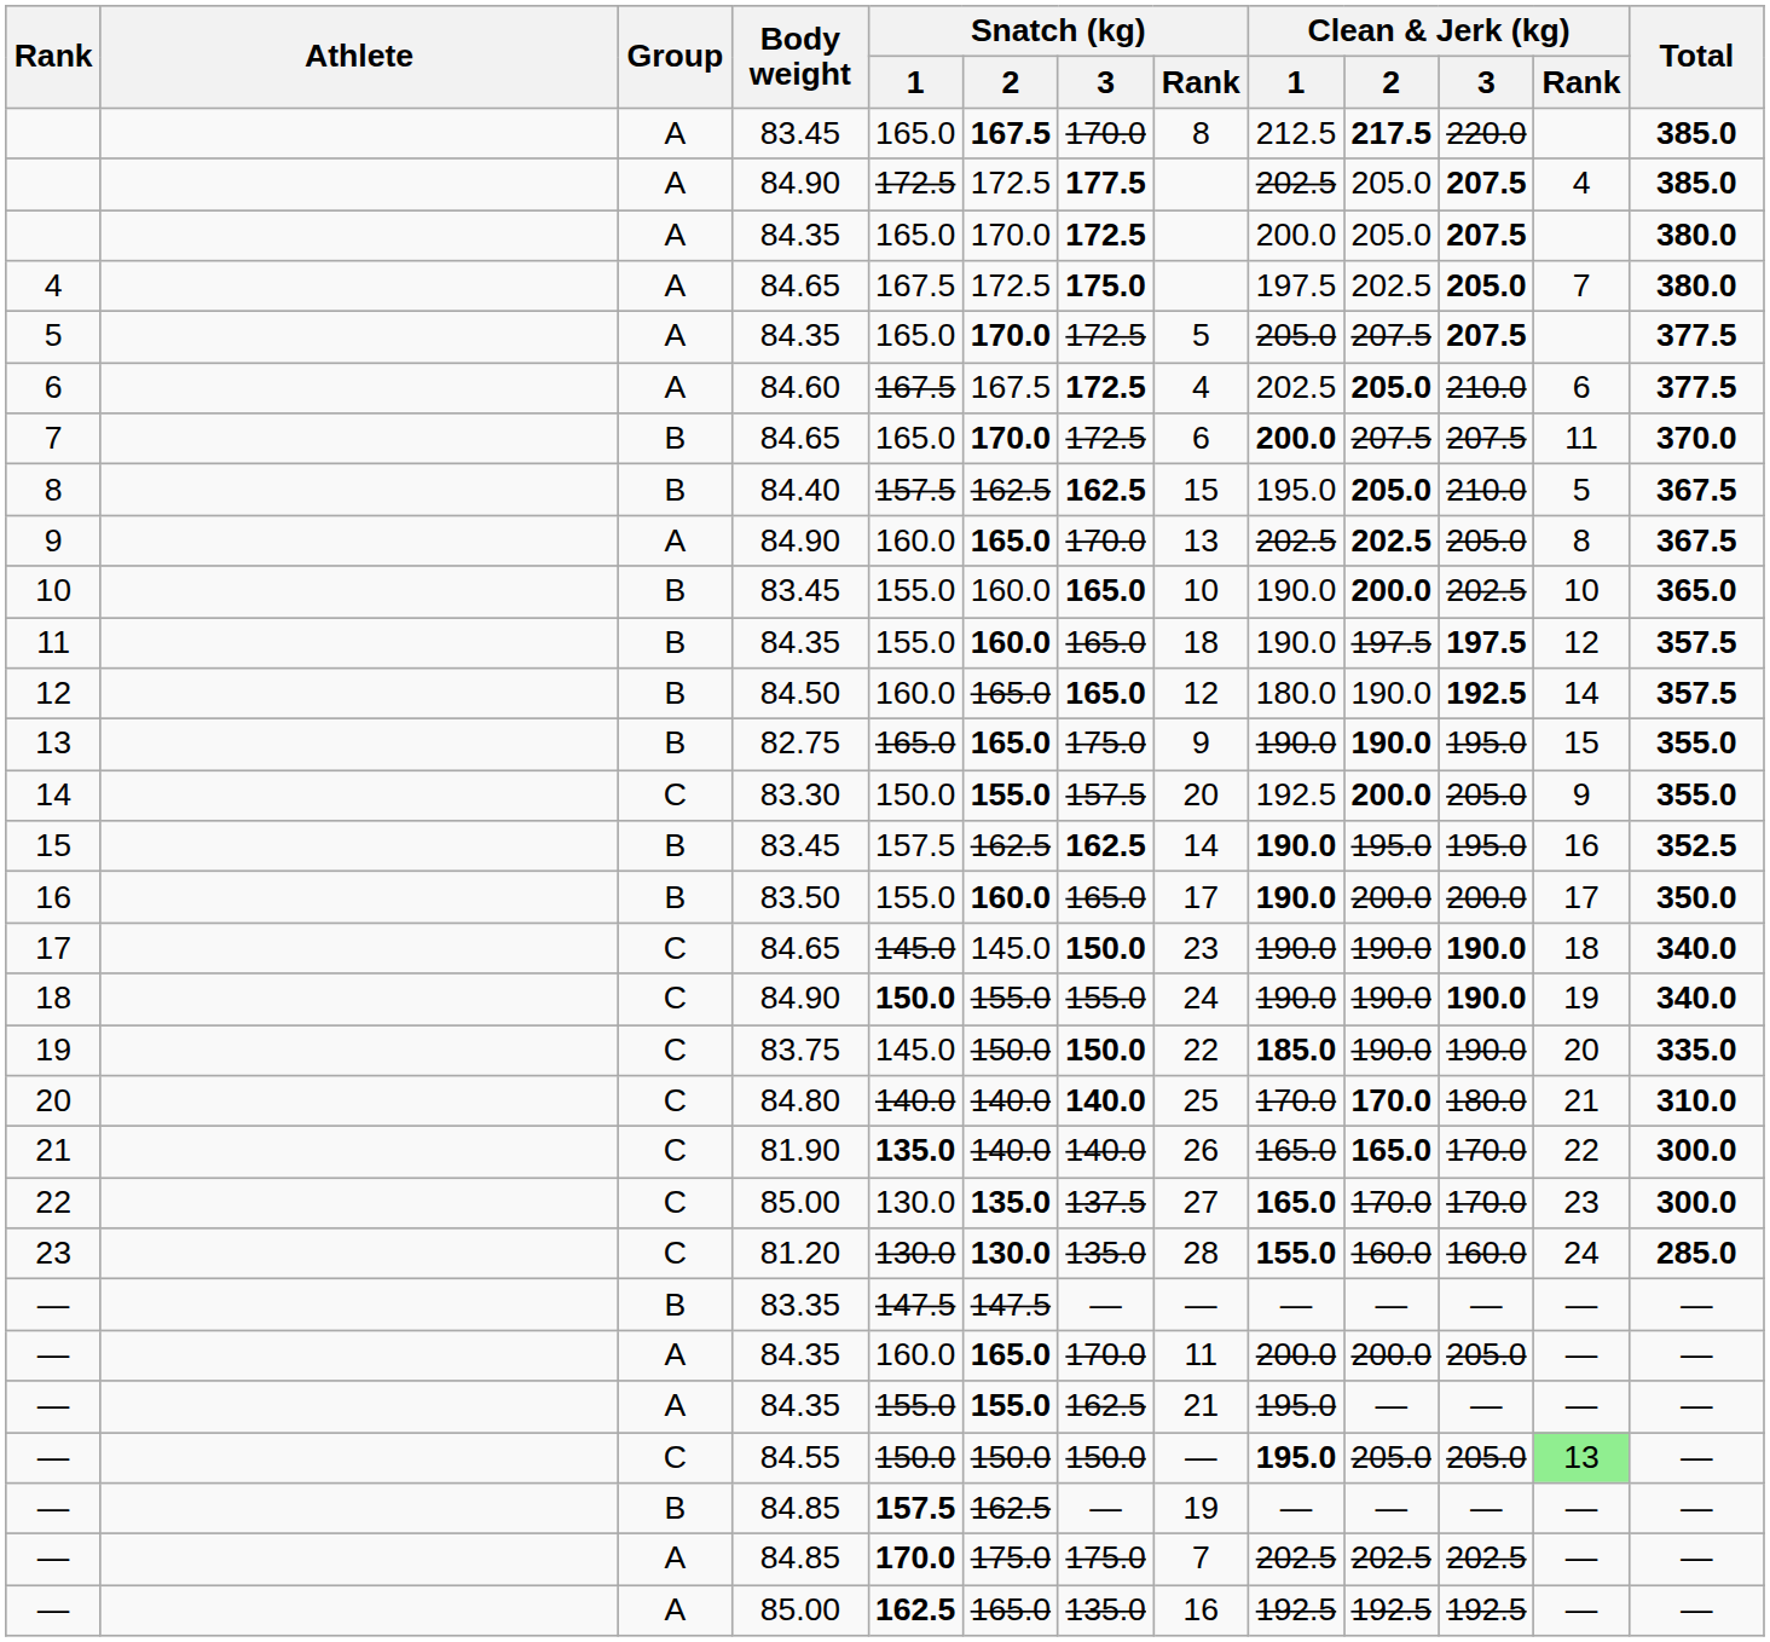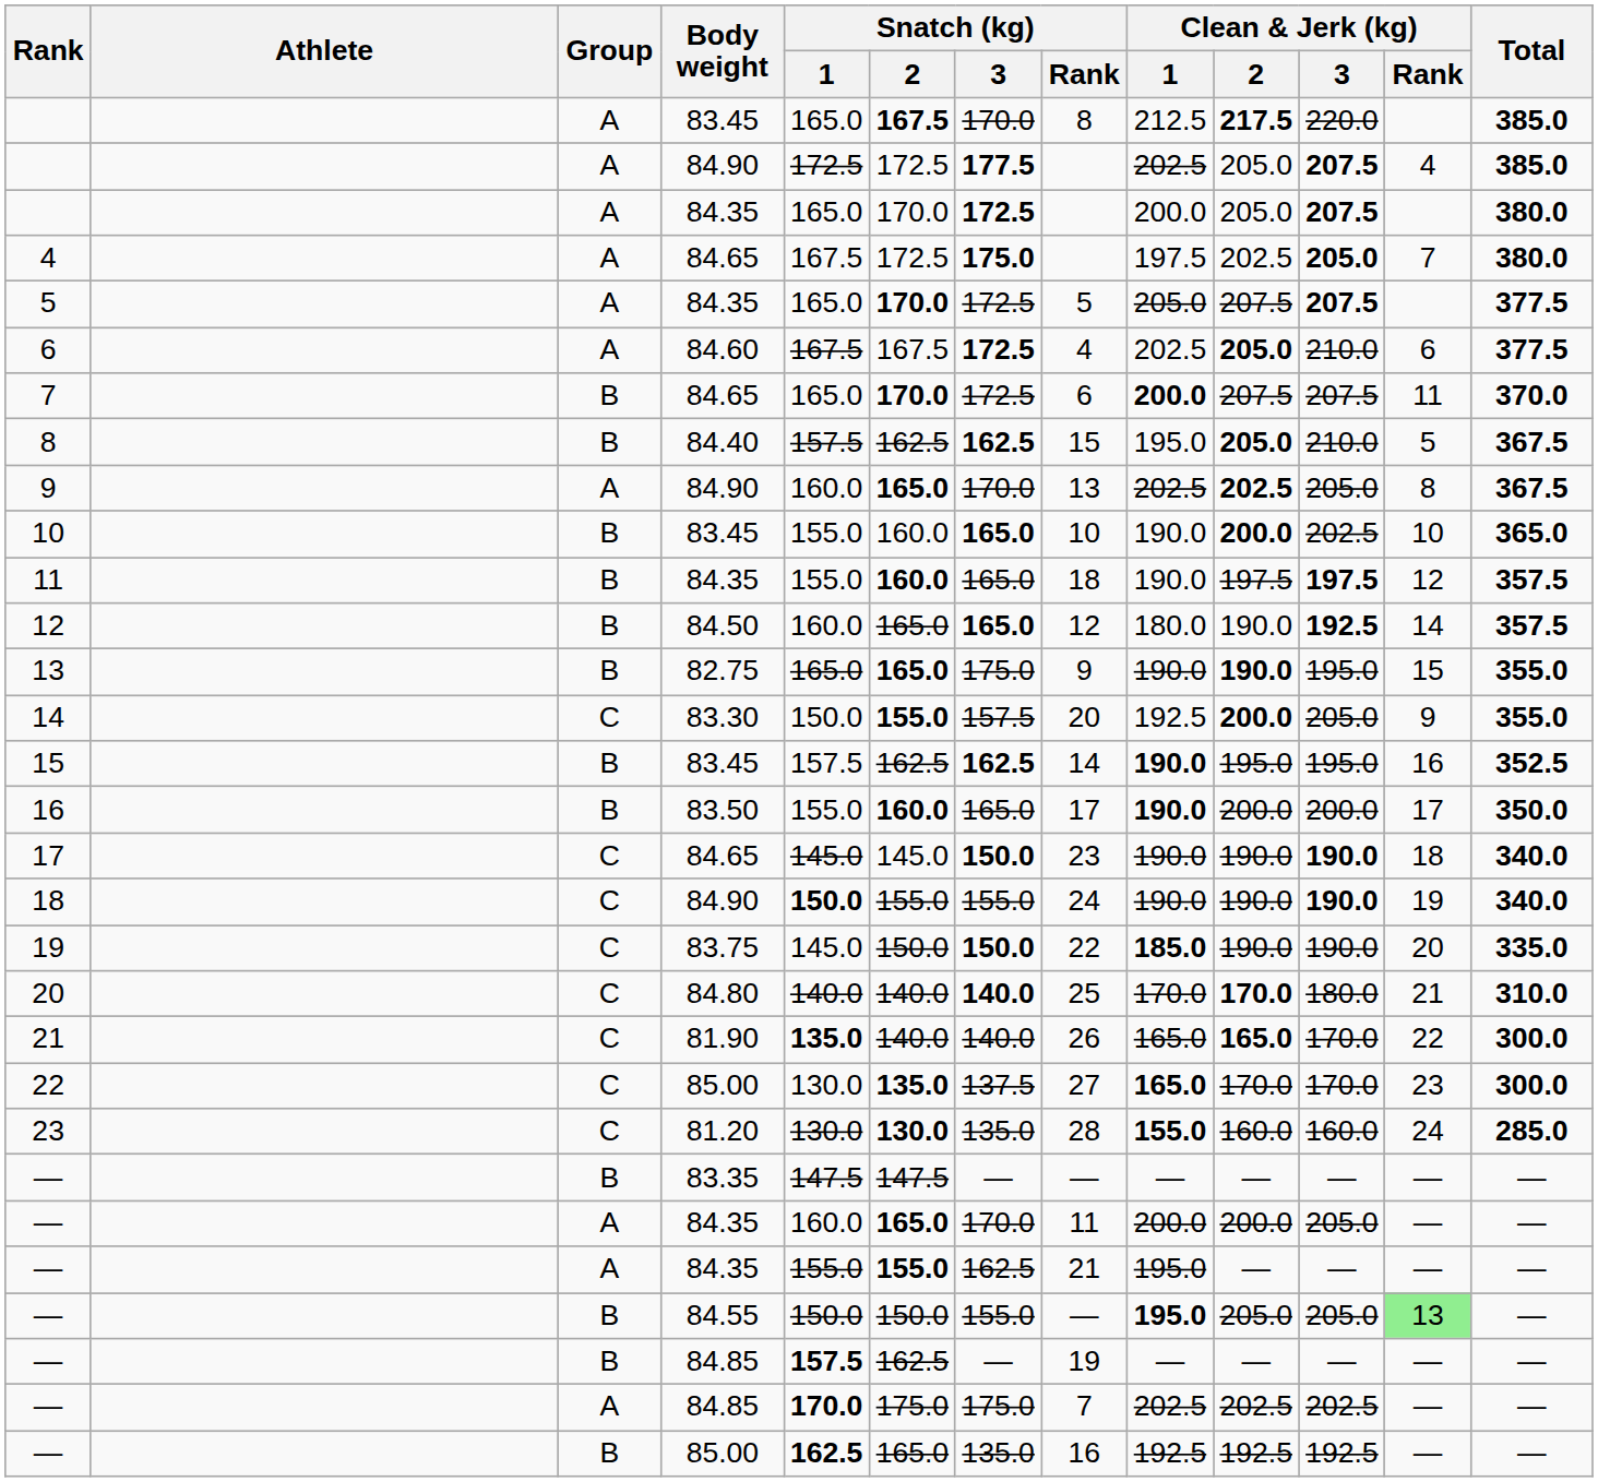 <table class = "wikitable" style="text-align:center;">
 <tr>
 <th rowspan=2 width=40>Rank</th>
 <th rowspan=2 width=250>Athlete</th>
 <th rowspan=2 width=50>Group</th>
 <th rowspan=2 width=60>Body weight</th>
 <th colspan=4>Snatch (kg)</th>
 <th colspan=4>Clean & Jerk (kg)</th>
 <th rowspan=2 width=60>Total</th>
 </tr>
 <tr>
 <th width=40>1</th>
 <th width=40>2</th>
 <th width=40>3</th>
 <th width=40>Rank</th>
 <th width=40>1</th>
 <th width=40>2</th>
 <th width=40>3</th>
 <th width=40>Rank</th>
 </tr>
 <tr>
 <td></td>
 <td align=left></td>
 <td>A</td>
 <td>83.45</td>
 <td>165.0</td>
 <td><strong>167.5</strong></td>
 <td><s>170.0 </s></td>
 <td>8</td>
 <td>212.5</td>
 <td><strong>217.5</strong></td>
 <td><s>220.0 </s></td>
 <td></td>
 <td><strong>385.0</strong></td>
 </tr>
 <tr>
 <td></td>
 <td align=left></td>
 <td>A</td>
 <td>84.90</td>
 <td><s>172.5 </s></td>
 <td>172.5</td>
 <td><strong>177.5</strong></td>
 <td></td>
 <td><s>202.5 </s></td>
 <td>205.0</td>
 <td><strong>207.5</strong></td>
 <td>4</td>
 <td><strong>385.0</strong></td>
 </tr>
 <tr>
 <td></td>
 <td align=left></td>
 <td>A</td>
 <td>84.35</td>
 <td>165.0</td>
 <td>170.0</td>
 <td><strong>172.5</strong></td>
 <td></td>
 <td>200.0</td>
 <td>205.0</td>
 <td><strong>207.5</strong></td>
 <td></td>
 <td><strong>380.0</strong></td>
 </tr>
 <tr>
 <td>4</td>
 <td align=left></td>
 <td>A</td>
 <td>84.65</td>
 <td>167.5</td>
 <td>172.5</td>
 <td><strong>175.0</strong></td>
 <td></td>
 <td>197.5</td>
 <td>202.5</td>
 <td><strong>205.0</strong></td>
 <td>7</td>
 <td><strong>380.0</strong></td>
 </tr>
 <tr>
 <td>5</td>
 <td align=left></td>
 <td>A</td>
 <td>84.35</td>
 <td>165.0</td>
 <td><strong>170.0</strong></td>
 <td><s>172.5 </s></td>
 <td>5</td>
 <td><s>205.0 </s></td>
 <td><s>207.5 </s></td>
 <td><strong>207.5</strong></td>
 <td></td>
 <td><strong>377.5</strong></td>
 </tr>
 <tr>
 <td>6</td>
 <td align=left></td>
 <td>A</td>
 <td>84.60</td>
 <td><s>167.5 </s></td>
 <td>167.5</td>
 <td><strong>172.5</strong></td>
 <td>4</td>
 <td>202.5</td>
 <td><strong>205.0</strong></td>
 <td><s>210.0 </s></td>
 <td>6</td>
 <td><strong>377.5</strong></td>
 </tr>
 <tr>
 <td>7</td>
 <td align=left></td>
 <td>B</td>
 <td>84.65</td>
 <td>165.0</td>
 <td><strong>170.0</strong></td>
 <td><s>172.5 </s></td>
 <td>6</td>
 <td><strong>200.0</strong></td>
 <td><s>207.5 </s></td>
 <td><s>207.5 </s></td>
 <td>11</td>
 <td><strong>370.0</strong></td>
 </tr>
 <tr>
 <td>8</td>
 <td align=left></td>
 <td>B</td>
 <td>84.40</td>
 <td><s>157.5 </s></td>
 <td><s>162.5 </s></td>
 <td><strong>162.5</strong></td>
 <td>15</td>
 <td>195.0</td>
 <td><strong>205.0</strong></td>
 <td><s>210.0 </s></td>
 <td>5</td>
 <td><strong>367.5</strong></td>
 </tr>
 <tr>
 <td>9</td>
 <td align=left></td>
 <td>A</td>
 <td>84.90</td>
 <td>160.0</td>
 <td><strong>165.0</strong></td>
 <td><s>170.0 </s></td>
 <td>13</td>
 <td><s>202.5 </s></td>
 <td><strong>202.5</strong></td>
 <td><s>205.0 </s></td>
 <td>8</td>
 <td><strong>367.5</strong></td>
 </tr>
 <tr>
 <td>10</td>
 <td align=left></td>
 <td>B</td>
 <td>83.45</td>
 <td>155.0</td>
 <td>160.0</td>
 <td><strong>165.0</strong></td>
 <td>10</td>
 <td>190.0</td>
 <td><strong>200.0</strong></td>
 <td><s>202.5 </s></td>
 <td>10</td>
 <td><strong>365.0</strong></td>
 </tr>
 <tr>
 <td>11</td>
 <td align=left></td>
 <td>B</td>
 <td>84.35</td>
 <td>155.0</td>
 <td><strong>160.0</strong></td>
 <td><s>165.0 </s></td>
 <td>18</td>
 <td>190.0</td>
 <td><s>197.5 </s></td>
 <td><strong>197.5</strong></td>
 <td>12</td>
 <td><strong>357.5</strong></td>
 </tr>
 <tr>
 <td>12</td>
 <td align=left></td>
 <td>B</td>
 <td>84.50</td>
 <td>160.0</td>
 <td><s>165.0 </s></td>
 <td><strong>165.0</strong></td>
 <td>12</td>
 <td>180.0</td>
 <td>190.0</td>
 <td><strong>192.5</strong></td>
 <td>14</td>
 <td><strong>357.5</strong></td>
 </tr>
 <tr>
 <td>13</td>
 <td align=left></td>
 <td>B</td>
 <td>82.75</td>
 <td><s>165.0 </s></td>
 <td><strong>165.0</strong></td>
 <td><s>175.0 </s></td>
 <td>9</td>
 <td><s>190.0 </s></td>
 <td><strong>190.0</strong></td>
 <td><s>195.0 </s></td>
 <td>15</td>
 <td><strong>355.0</strong></td>
 </tr>
 <tr>
 <td>14</td>
 <td align=left></td>
 <td>C</td>
 <td>83.30</td>
 <td>150.0</td>
 <td><strong>155.0</strong></td>
 <td><s>157.5 </s></td>
 <td>20</td>
 <td>192.5</td>
 <td><strong>200.0</strong></td>
 <td><s>205.0 </s></td>
 <td>9</td>
 <td><strong>355.0</strong></td>
 </tr>
 <tr>
 <td>15</td>
 <td align=left></td>
 <td>B</td>
 <td>83.45</td>
 <td>157.5</td>
 <td><s>162.5 </s></td>
 <td><strong>162.5</strong></td>
 <td>14</td>
 <td><strong>190.0</strong></td>
 <td><s>195.0 </s></td>
 <td><s>195.0 </s></td>
 <td>16</td>
 <td><strong>352.5</strong></td>
 </tr>
 <tr>
 <td>16</td>
 <td align=left></td>
 <td>B</td>
 <td>83.50</td>
 <td>155.0</td>
 <td><strong>160.0</strong></td>
 <td><s>165.0 </s></td>
 <td>17</td>
 <td><strong>190.0</strong></td>
 <td><s>200.0 </s></td>
 <td><s>200.0 </s></td>
 <td>17</td>
 <td><strong>350.0</strong></td>
 </tr>
 <tr>
 <td>17</td>
 <td align=left></td>
 <td>C</td>
 <td>84.65</td>
 <td><s>145.0 </s></td>
 <td>145.0</td>
 <td><strong>150.0</strong></td>
 <td>23</td>
 <td><s>190.0 </s></td>
 <td><s>190.0 </s></td>
 <td><strong>190.0</strong></td>
 <td>18</td>
 <td><strong>340.0</strong></td>
 </tr>
 <tr>
 <td>18</td>
 <td align=left></td>
 <td>C</td>
 <td>84.90</td>
 <td><strong>150.0</strong></td>
 <td><s>155.0 </s></td>
 <td><s>155.0 </s></td>
 <td>24</td>
 <td><s>190.0 </s></td>
 <td><s>190.0 </s></td>
 <td><strong>190.0</strong></td>
 <td>19</td>
 <td><strong>340.0</strong></td>
 </tr>
 <tr>
 <td>19</td>
 <td align=left></td>
 <td>C</td>
 <td>83.75</td>
 <td>145.0</td>
 <td><s>150.0 </s></td>
 <td><strong>150.0</strong></td>
 <td>22</td>
 <td><strong>185.0</strong></td>
 <td><s>190.0 </s></td>
 <td><s>190.0 </s></td>
 <td>20</td>
 <td><strong>335.0</strong></td>
 </tr>
 <tr>
 <td>20</td>
 <td align=left></td>
 <td>C</td>
 <td>84.80</td>
 <td><s>140.0 </s></td>
 <td><s>140.0 </s></td>
 <td><strong>140.0</strong></td>
 <td>25</td>
 <td><s>170.0 </s></td>
 <td><strong>170.0</strong></td>
 <td><s>180.0 </s></td>
 <td>21</td>
 <td><strong>310.0</strong></td>
 </tr>
 <tr>
 <td>21</td>
 <td align=left></td>
 <td>C</td>
 <td>81.90</td>
 <td><strong>135.0</strong></td>
 <td><s>140.0 </s></td>
 <td><s>140.0 </s></td>
 <td>26</td>
 <td><s>165.0 </s></td>
 <td><strong>165.0</strong></td>
 <td><s>170.0 </s></td>
 <td>22</td>
 <td><strong>300.0</strong></td>
 </tr>
 <tr>
 <td>22</td>
 <td align=left></td>
 <td>C</td>
 <td>85.00</td>
 <td>130.0</td>
 <td><strong>135.0</strong></td>
 <td><s>137.5 </s></td>
 <td>27</td>
 <td><strong>165.0</strong></td>
 <td><s>170.0 </s></td>
 <td><s>170.0 </s></td>
 <td>23</td>
 <td><strong>300.0</strong></td>
 </tr>
 <tr>
 <td>23</td>
 <td align=left></td>
 <td>C</td>
 <td>81.20</td>
 <td><s>130.0 </s></td>
 <td><strong>130.0</strong></td>
 <td><s>135.0 </s></td>
 <td>28</td>
 <td><strong>155.0</strong></td>
 <td><s>160.0 </s></td>
 <td><s>160.0 </s></td>
 <td>24</td>
 <td><strong>285.0</strong></td>
 </tr>
 <tr>
 <td>—</td>
 <td align=left></td>
 <td>B</td>
 <td>83.35</td>
 <td><s>147.5 </s></td>
 <td><s>147.5 </s></td>
 <td>—</td>
 <td>—</td>
 <td>—</td>
 <td>—</td>
 <td>—</td>
 <td>—</td>
 <td>—</td>
 </tr>
 <tr>
 <td>—</td>
 <td align=left></td>
 <td>A</td>
 <td>84.35</td>
 <td>160.0</td>
 <td><strong>165.0</strong></td>
 <td><s>170.0 </s></td>
 <td>11</td>
 <td><s>200.0 </s></td>
 <td><s>200.0 </s></td>
 <td><s>205.0 </s></td>
 <td>—</td>
 <td>—</td>
 </tr>
 <tr>
 <td>—</td>
 <td align=left></td>
 <td>A</td>
 <td>84.35</td>
 <td><s>155.0 </s></td>
 <td><strong>155.0</strong></td>
 <td><s>162.5 </s></td>
 <td>21</td>
 <td><s>195.0 </s></td>
 <td>—</td>
 <td>—</td>
 <td>—</td>
 <td>—</td>
 </tr>
 <tr>
 <td>—</td>
 <td align=left></td>
-<td>C</td>
+<td>B</td>
 <td>84.55</td>
 <td><s>150.0 </s></td>
 <td><s>150.0 </s></td>
-<td><s>150.0 </s></td>
+<td><s>155.0 </s></td>
 <td>—</td>
 <td><strong>195.0</strong></td>
 <td><s>205.0 </s></td>
 <td><s>205.0 </s></td>
 <td style="background: lightgreen;">13</td>
 <td>—</td>
 </tr>
 <tr>
 <td>—</td>
 <td align=left></td>
 <td>B</td>
 <td>84.85</td>
 <td><strong>157.5</strong></td>
 <td><s>162.5 </s></td>
 <td>—</td>
 <td>19</td>
 <td>—</td>
 <td>—</td>
 <td>—</td>
 <td>—</td>
 <td>—</td>
 </tr>
 <tr>
 <td>—</td>
 <td align=left></td>
 <td>A</td>
 <td>84.85</td>
 <td><strong>170.0</strong></td>
 <td><s>175.0 </s></td>
 <td><s>175.0 </s></td>
 <td>7</td>
 <td><s>202.5 </s></td>
 <td><s>202.5 </s></td>
 <td><s>202.5 </s></td>
 <td>—</td>
 <td>—</td>
 </tr>
 <tr>
 <td>—</td>
 <td align=left></td>
-<td>A</td>
+<td>B</td>
 <td>85.00</td>
 <td><strong>162.5</strong></td>
 <td><s>165.0 </s></td>
 <td><s>135.0 </s></td>
 <td>16</td>
 <td><s>192.5 </s></td>
 <td><s>192.5 </s></td>
 <td><s>192.5 </s></td>
 <td>—</td>
 <td>—</td>
 </tr>
 </table>
